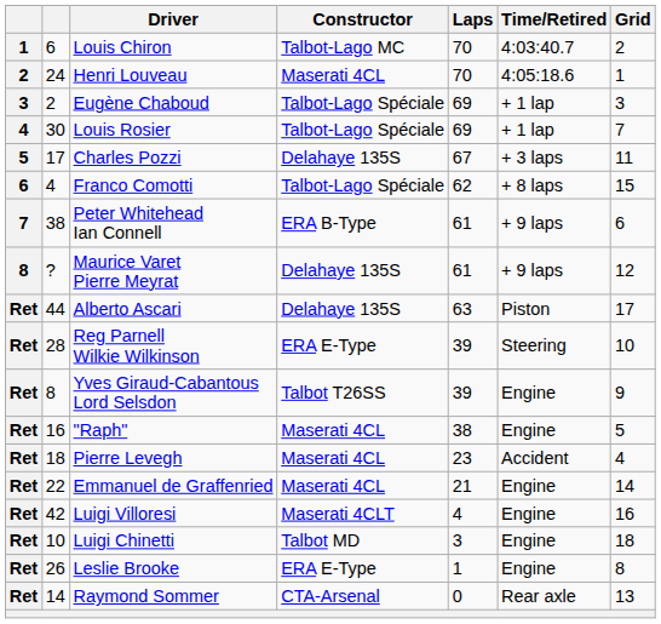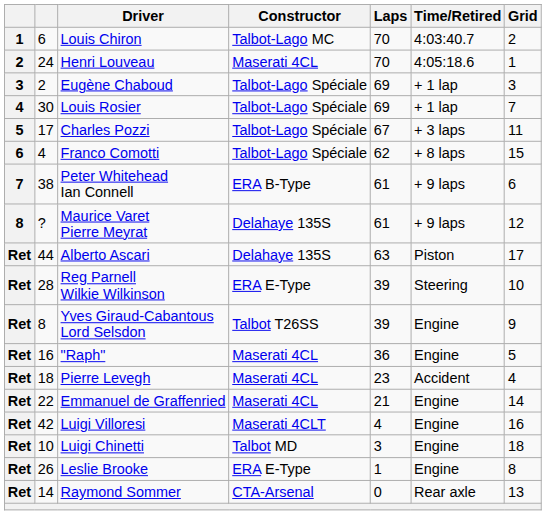 <table class="wikitable" style="font-size:95%;">
 <tr>
 <th></th>
 <th></th>
 <th>Driver</th>
 <th>Constructor</th>
 <th>Laps</th>
 <th>Time/Retired</th>
 <th>Grid</th>
 </tr>
 <tr>
 <th>1</th>
 <td>6</td>
 <td> <a href='#'>Louis Chiron</a></td>
 <td><a href='#'>Talbot-Lago</a> MC</td>
 <td>70</td>
 <td>4:03:40.7</td>
 <td>2</td>
 </tr>
 <tr>
 <th>2</th>
 <td>24</td>
 <td> <a href='#'>Henri Louveau</a></td>
 <td><a href='#'>Maserati 4CL</a></td>
 <td>70</td>
 <td>4:05:18.6</td>
 <td>1</td>
 </tr>
 <tr>
 <th>3</th>
 <td>2</td>
 <td> <a href='#'>Eugène Chaboud</a></td>
 <td><a href='#'>Talbot-Lago</a> Spéciale</td>
 <td>69</td>
 <td>+ 1 lap</td>
 <td>3</td>
 </tr>
 <tr>
 <th>4</th>
 <td>30</td>
 <td> <a href='#'>Louis Rosier</a></td>
 <td><a href='#'>Talbot-Lago</a> Spéciale</td>
 <td>69</td>
 <td>+ 1 lap</td>
 <td>7</td>
 </tr>
 <tr>
 <th>5</th>
 <td>17</td>
 <td> <a href='#'>Charles Pozzi</a></td>
-<td><a href='#'>Delahaye</a> 135S</td>
+<td><a href='#'>Talbot-Lago</a> Spéciale</td>
 <td>67</td>
 <td>+ 3 laps</td>
 <td>11</td>
 </tr>
 <tr>
 <th>6</th>
 <td>4</td>
 <td> <a href='#'>Franco Comotti</a></td>
 <td><a href='#'>Talbot-Lago</a> Spéciale</td>
 <td>62</td>
 <td>+ 8 laps</td>
 <td>15</td>
 </tr>
 <tr>
 <th>7</th>
 <td>38</td>
 <td> <a href='#'>Peter Whitehead</a><br> Ian Connell</td>
 <td><a href='#'>ERA</a> B-Type</td>
 <td>61</td>
 <td>+ 9 laps</td>
 <td>6</td>
 </tr>
 <tr>
 <th>8</th>
 <td>?</td>
 <td> <a href='#'>Maurice Varet</a><br> <a href='#'>Pierre Meyrat</a></td>
 <td><a href='#'>Delahaye</a> 135S</td>
 <td>61</td>
 <td>+ 9 laps</td>
 <td>12</td>
 </tr>
 <tr>
 <th>Ret</th>
 <td>44</td>
 <td> <a href='#'>Alberto Ascari</a></td>
 <td><a href='#'>Delahaye</a> 135S</td>
 <td>63</td>
 <td>Piston</td>
 <td>17</td>
 </tr>
 <tr>
 <th>Ret</th>
 <td>28</td>
 <td> <a href='#'>Reg Parnell</a><br> <a href='#'>Wilkie Wilkinson</a></td>
 <td><a href='#'>ERA</a> E-Type</td>
 <td>39</td>
 <td>Steering</td>
 <td>10</td>
 </tr>
 <tr>
 <th>Ret</th>
 <td>8</td>
 <td> <a href='#'>Yves Giraud-Cabantous</a><br> <a href='#'>Lord Selsdon</a></td>
 <td><a href='#'>Talbot</a> T26SS</td>
 <td>39</td>
 <td>Engine</td>
 <td>9</td>
 </tr>
 <tr>
 <th>Ret</th>
 <td>16</td>
 <td> <a href='#'>"Raph"</a></td>
 <td><a href='#'>Maserati 4CL</a></td>
-<td>38</td>
+<td>36</td>
 <td>Engine</td>
 <td>5</td>
 </tr>
 <tr>
 <th>Ret</th>
 <td>18</td>
 <td> <a href='#'>Pierre Levegh</a></td>
 <td><a href='#'>Maserati 4CL</a></td>
 <td>23</td>
 <td>Accident</td>
 <td>4</td>
 </tr>
 <tr>
 <th>Ret</th>
 <td>22</td>
 <td> <a href='#'>Emmanuel de Graffenried</a></td>
 <td><a href='#'>Maserati 4CL</a></td>
 <td>21</td>
 <td>Engine</td>
 <td>14</td>
 </tr>
 <tr>
 <th>Ret</th>
 <td>42</td>
 <td> <a href='#'>Luigi Villoresi</a></td>
 <td><a href='#'>Maserati 4CLT</a></td>
 <td>4</td>
 <td>Engine</td>
 <td>16</td>
 </tr>
 <tr>
 <th>Ret</th>
 <td>10</td>
 <td> <a href='#'>Luigi Chinetti</a></td>
 <td><a href='#'>Talbot</a> MD</td>
 <td>3</td>
 <td>Engine</td>
 <td>18</td>
 </tr>
 <tr>
 <th>Ret</th>
 <td>26</td>
 <td> <a href='#'>Leslie Brooke</a></td>
 <td><a href='#'>ERA</a> E-Type</td>
 <td>1</td>
 <td>Engine</td>
 <td>8</td>
 </tr>
 <tr>
 <th>Ret</th>
 <td>14</td>
 <td> <a href='#'>Raymond Sommer</a></td>
 <td><a href='#'>CTA-Arsenal</a></td>
 <td>0</td>
 <td>Rear axle</td>
 <td>13</td>
 </tr>
 <tr>
 <th colspan="7"></th>
 </tr>
 </table>
